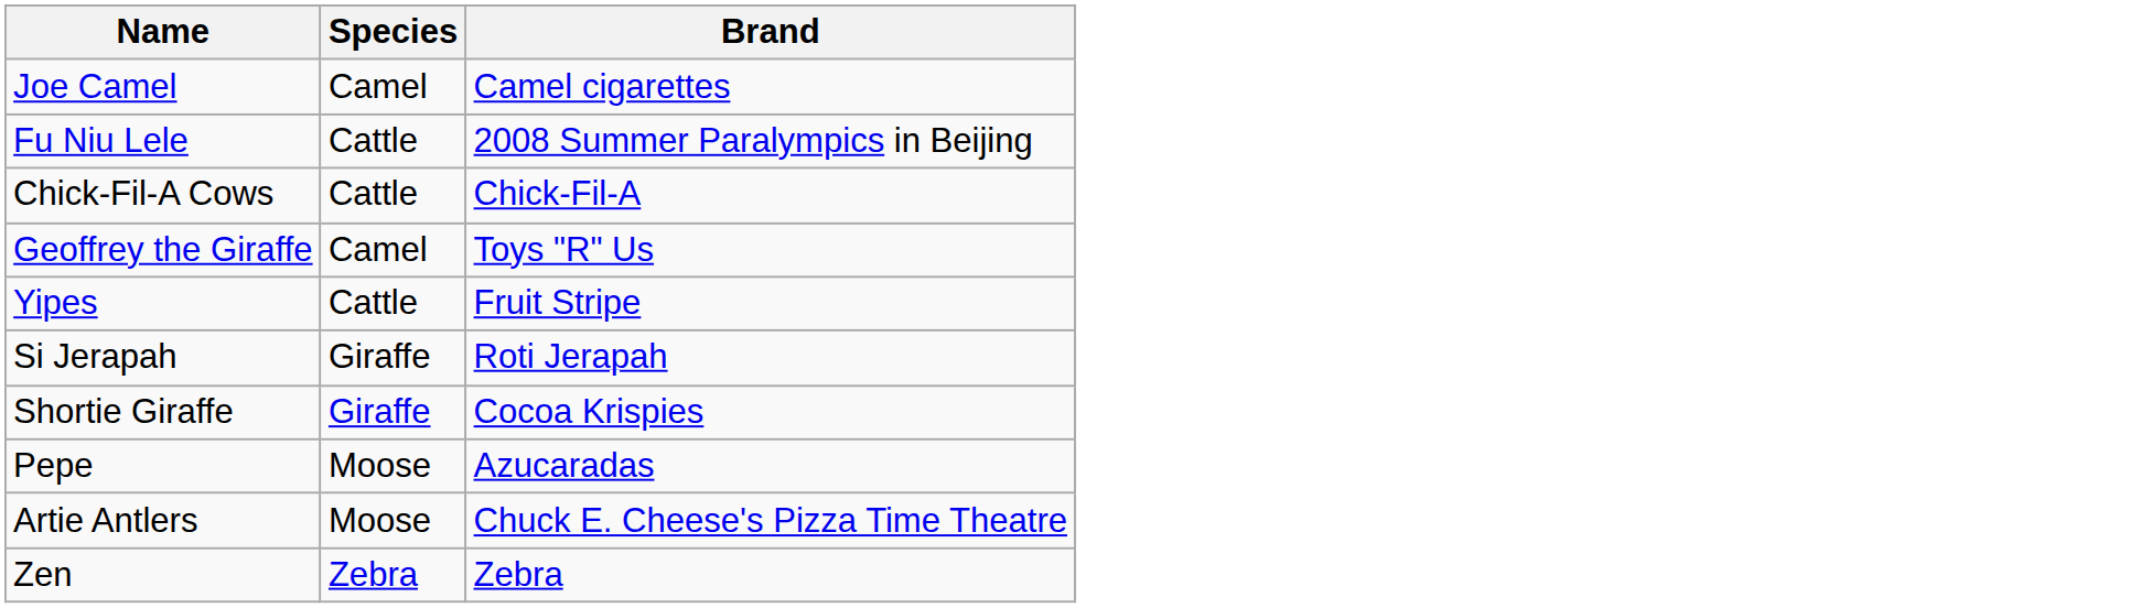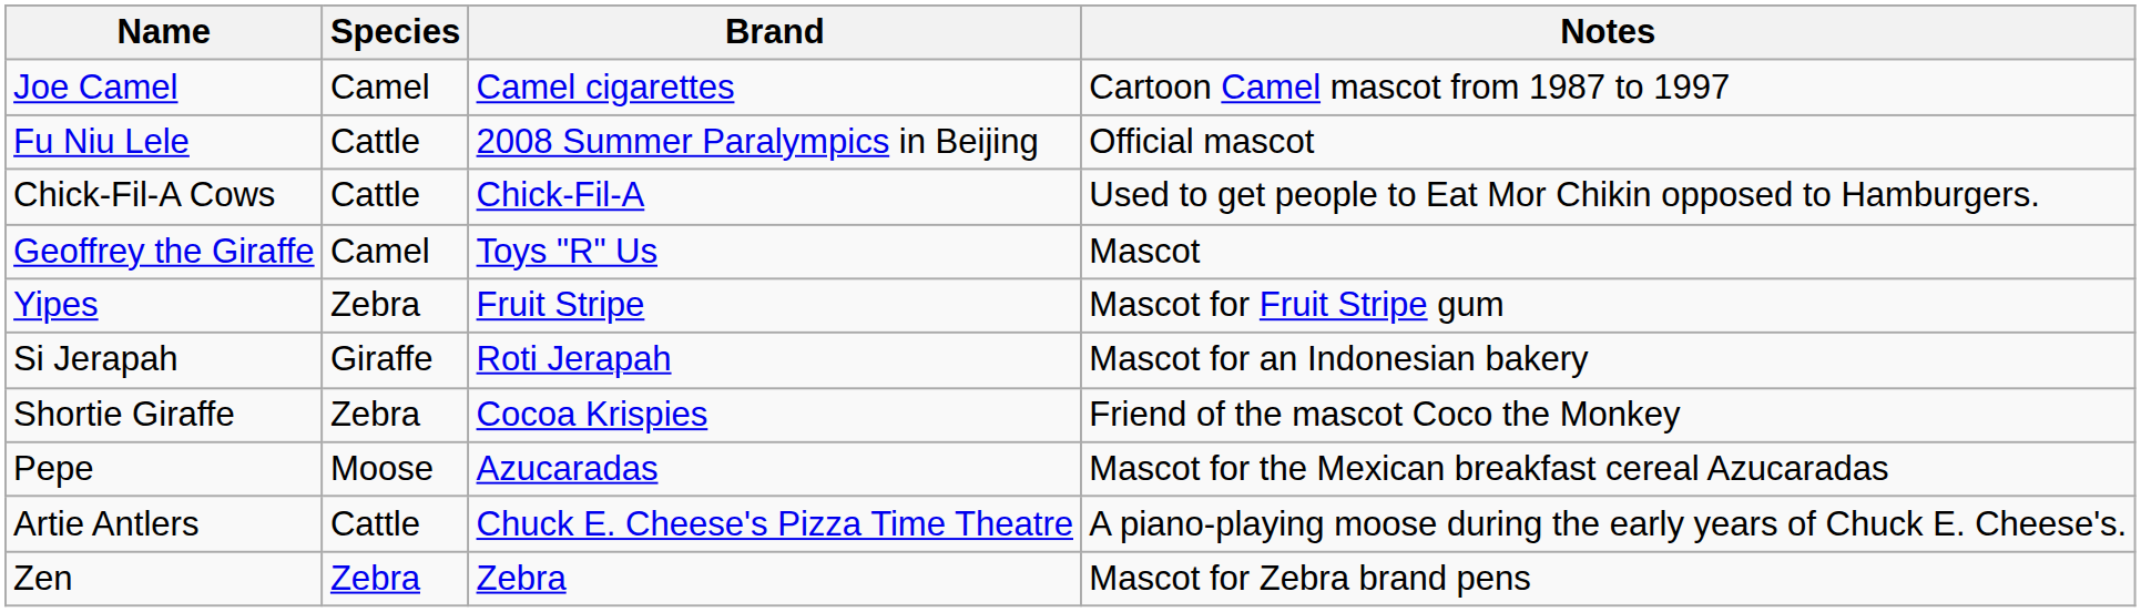 <table class="wikitable sortable">
 <tr>
 <th>Name</th>
 <th>Species</th>
 <th>Brand</th>
+<th>Notes</th>
 </tr>
 <tr>
 <td><a href='#'>Joe Camel</a></td>
 <td>Camel</td>
 <td><a href='#'>Camel cigarettes</a></td>
+<td>Cartoon <a href='#'>Camel</a> mascot from 1987 to 1997</td>
 </tr>
 <tr>
 <td><a href='#'>Fu Niu Lele</a></td>
 <td>Cattle</td>
 <td><a href='#'>2008 Summer Paralympics</a> in Beijing</td>
+<td>Official mascot</td>
 </tr>
 <tr>
 <td>Chick-Fil-A Cows</td>
 <td>Cattle</td>
 <td><a href='#'>Chick-Fil-A</a></td>
+<td>Used to get people to Eat Mor Chikin opposed to Hamburgers.</td>
 </tr>
 <tr>
 <td><a href='#'>Geoffrey the Giraffe</a></td>
 <td>Camel</td>
 <td><a href='#'>Toys "R" Us</a></td>
+<td>Mascot</td>
 </tr>
 <tr>
 <td><a href='#'>Yipes</a></td>
-<td>Cattle</td>
+<td>Zebra</td>
 <td><a href='#'>Fruit Stripe</a></td>
+<td>Mascot for <a href='#'>Fruit Stripe</a> gum</td>
 </tr>
 <tr>
 <td>Si Jerapah</td>
 <td>Giraffe</td>
 <td><a href='#'>Roti Jerapah</a></td>
+<td>Mascot for an Indonesian bakery</td>
 </tr>
 <tr>
 <td>Shortie Giraffe</td>
-<td><a href='#'>Giraffe</a></td>
+<td>Zebra</td>
 <td><a href='#'>Cocoa Krispies</a></td>
+<td>Friend of the mascot Coco the Monkey</td>
 </tr>
 <tr>
 <td>Pepe</td>
 <td>Moose</td>
 <td><a href='#'>Azucaradas</a></td>
+<td>Mascot for the Mexican breakfast cereal Azucaradas</td>
 </tr>
 <tr>
 <td>Artie Antlers</td>
-<td>Moose</td>
+<td>Cattle</td>
 <td><a href='#'>Chuck E. Cheese's Pizza Time Theatre</a></td>
+<td>A piano-playing moose during the early years of Chuck E. Cheese's.</td>
 </tr>
 <tr>
 <td>Zen</td>
 <td><a href='#'>Zebra</a></td>
 <td><a href='#'>Zebra</a></td>
+<td>Mascot for Zebra brand pens</td>
 </tr>
 </table>
